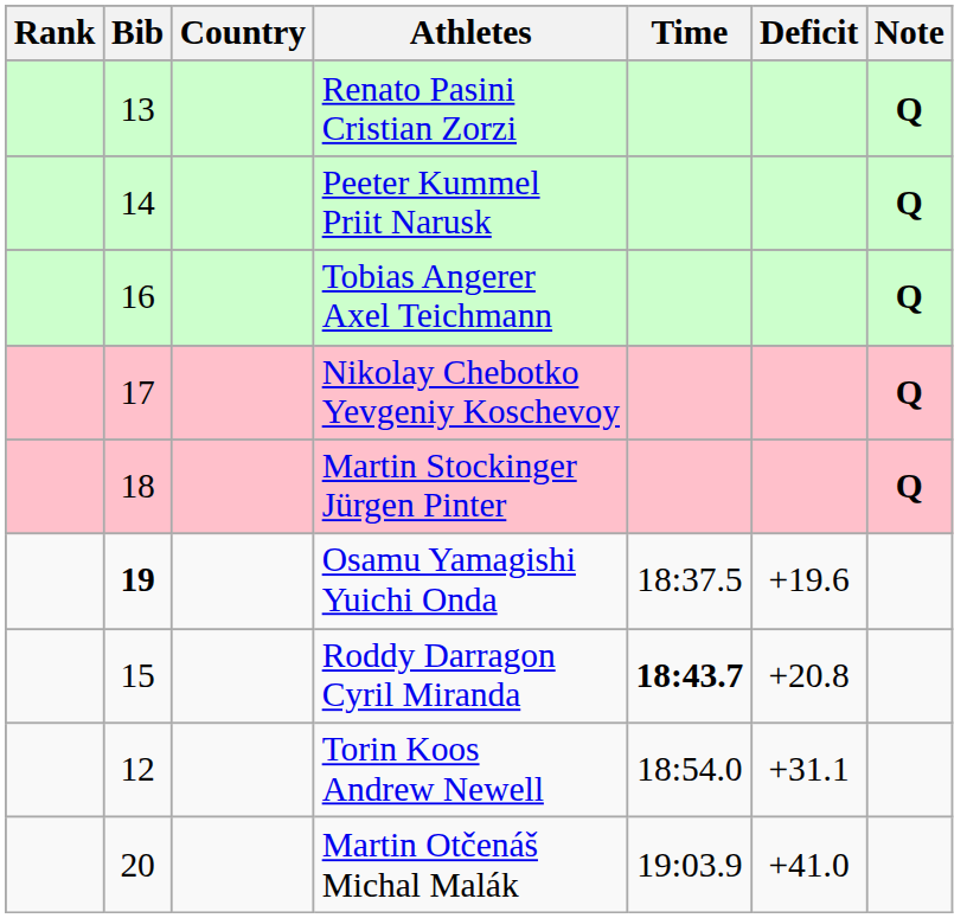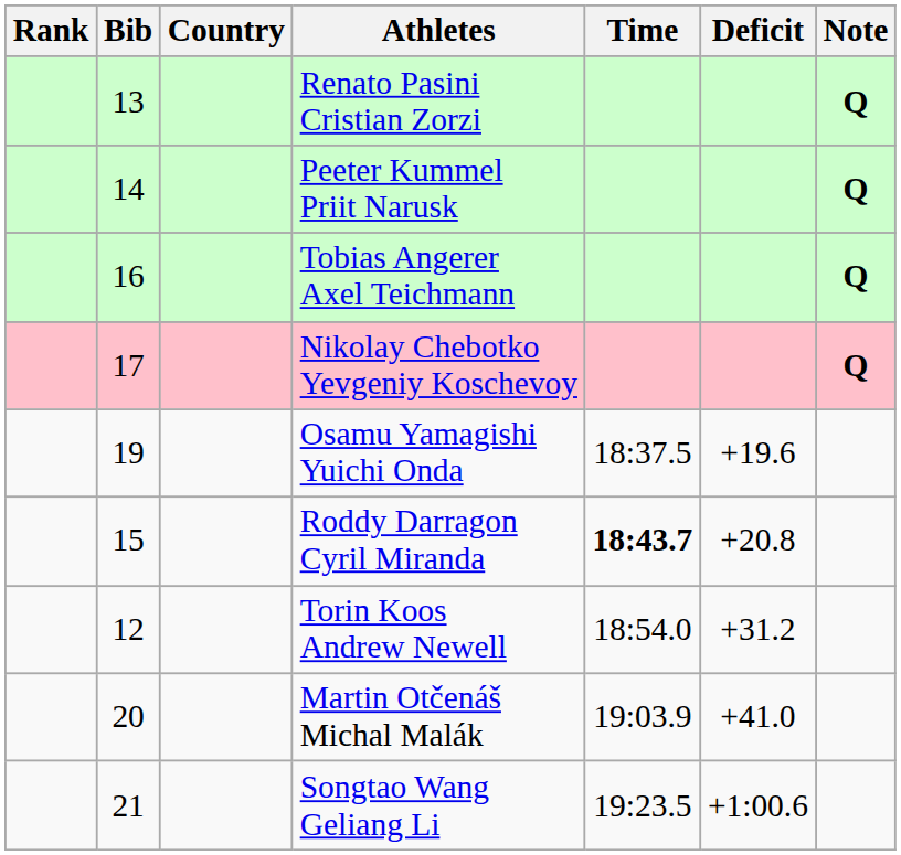 <table class="wikitable sortable" style="text-align:center">
 <tr>
 <th>Rank</th>
 <th>Bib</th>
 <th>Country</th>
 <th>Athletes</th>
 <th>Time</th>
 <th>Deficit</th>
 <th>Note</th>
 </tr>
 <tr bgcolor=ccffcc>
 <td></td>
 <td>13</td>
 <td align=left></td>
 <td align=left><a href='#'>Renato Pasini</a><br><a href='#'>Cristian Zorzi</a></td>
 <td></td>
 <td></td>
 <td><strong>Q</strong></td>
 </tr>
 <tr bgcolor=ccffcc>
 <td></td>
 <td>14</td>
 <td align=left></td>
 <td align=left><a href='#'>Peeter Kummel</a><br><a href='#'>Priit Narusk</a></td>
 <td></td>
 <td></td>
 <td><strong>Q</strong></td>
 </tr>
 <tr bgcolor=ccffcc>
 <td></td>
 <td>16</td>
 <td align=left></td>
 <td align=left><a href='#'>Tobias Angerer</a><br><a href='#'>Axel Teichmann</a></td>
 <td></td>
 <td></td>
 <td><strong>Q</strong></td>
 </tr>
 <tr bgcolor=pink>
 <td></td>
 <td>17</td>
 <td align=left></td>
 <td align=left><a href='#'>Nikolay Chebotko</a><br><a href='#'>Yevgeniy Koschevoy</a></td>
 <td></td>
 <td></td>
 <td><strong>Q</strong></td>
 </tr>
-<tr bgcolor=pink>
-<td></td>
-<td>18</td>
-<td align=left></td>
-<td align=left><a href='#'>Martin Stockinger</a><br><a href='#'>Jürgen Pinter</a></td>
-<td></td>
-<td></td>
-<td><strong>Q</strong></td>
-</tr>
 <tr>
 <td></td>
-<td><strong>19</strong></td>
+<td>19</td>
 <td align=left></td>
 <td align=left><a href='#'>Osamu Yamagishi</a><br><a href='#'>Yuichi Onda</a></td>
 <td>18:37.5</td>
 <td>+19.6</td>
 <td></td>
 </tr>
 <tr>
 <td></td>
 <td>15</td>
 <td align=left></td>
 <td align=left><a href='#'>Roddy Darragon</a><br><a href='#'>Cyril Miranda</a></td>
 <td><strong>18:43.7</strong></td>
 <td>+20.8</td>
 <td></td>
 </tr>
 <tr>
 <td></td>
 <td>12</td>
 <td align=left></td>
 <td align=left><a href='#'>Torin Koos</a><br><a href='#'>Andrew Newell</a></td>
 <td>18:54.0</td>
-<td>+31.1</td>
+<td>+31.2</td>
 <td></td>
 </tr>
 <tr>
 <td></td>
 <td>20</td>
 <td align=left></td>
 <td align=left><a href='#'>Martin Otčenáš</a><br>Michal Malák</td>
 <td>19:03.9</td>
 <td>+41.0</td>
 <td></td>
 </tr>
+<tr>
+<td></td>
+<td>21</td>
+<td align=left></td>
+<td align=left><a href='#'>Songtao Wang</a><br><a href='#'>Geliang Li</a></td>
+<td>19:23.5</td>
+<td>+1:00.6</td>
+<td></td>
+</tr>
 </table>
